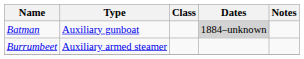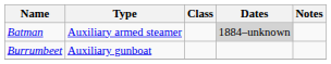 <table class="wikitable">
 <tr>
 <th>Name</th>
 <th>Type</th>
 <th>Class</th>
 <th>Dates</th>
 <th>Notes</th>
 </tr>
 <tr>
 <td><em><a href='#'>Batman</a></em></td>
-<td><a href='#'>Auxiliary gunboat</a></td>
+<td><a href='#'>Auxiliary armed steamer</a></td>
 <td> </td>
 <td style="background: lightgrey;">1884–unknown</td>
 <td> </td>
 </tr>
 <tr>
 <td><em><a href='#'>Burrumbeet</a></em></td>
-<td><a href='#'>Auxiliary armed steamer</a></td>
+<td><a href='#'>Auxiliary gunboat</a></td>
 <td> </td>
 <td> </td>
 <td> </td>
 </tr>
 <tr>
 </tr>
 </table>
